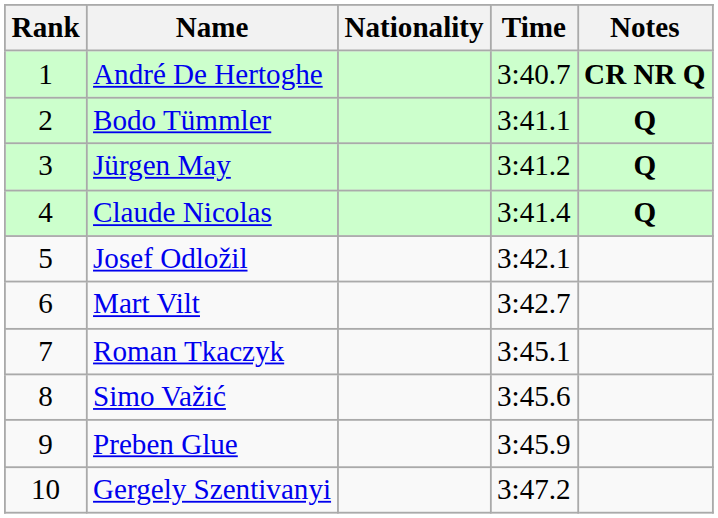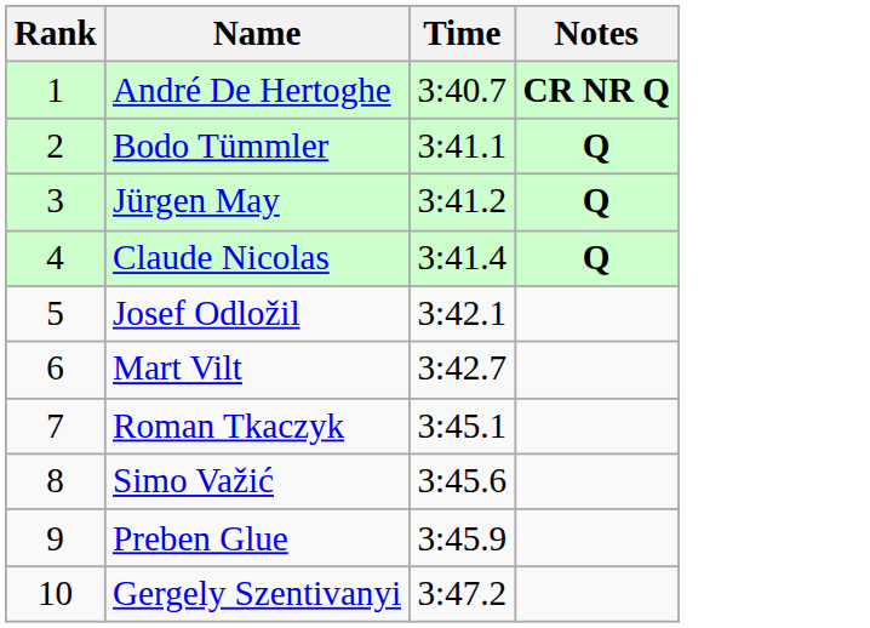 <table class="wikitable sortable" style="text-align:center">
 <tr>
 <th>Rank</th>
 <th>Name</th>
-<th>Nationality</th>
 <th>Time</th>
 <th>Notes</th>
 </tr>
 <tr bgcolor=ccffcc>
 <td>1</td>
 <td align=left><a href='#'>André De Hertoghe</a></td>
-<td align=left></td>
 <td>3:40.7</td>
 <td><strong>CR NR Q</strong></td>
 </tr>
 <tr bgcolor=ccffcc>
 <td>2</td>
 <td align=left><a href='#'>Bodo Tümmler</a></td>
-<td align=left></td>
 <td>3:41.1</td>
 <td><strong>Q</strong></td>
 </tr>
 <tr bgcolor=ccffcc>
 <td>3</td>
 <td align=left><a href='#'>Jürgen May</a></td>
-<td align=left></td>
 <td>3:41.2</td>
 <td><strong>Q</strong></td>
 </tr>
 <tr bgcolor=ccffcc>
 <td>4</td>
 <td align=left><a href='#'>Claude Nicolas</a></td>
-<td align=left></td>
 <td>3:41.4</td>
 <td><strong>Q</strong></td>
 </tr>
 <tr>
 <td>5</td>
 <td align=left><a href='#'>Josef Odložil</a></td>
-<td align=left></td>
 <td>3:42.1</td>
 <td></td>
 </tr>
 <tr>
 <td>6</td>
 <td align=left><a href='#'>Mart Vilt</a></td>
-<td align=left></td>
 <td>3:42.7</td>
 <td></td>
 </tr>
 <tr>
 <td>7</td>
 <td align=left><a href='#'>Roman Tkaczyk</a></td>
-<td align=left></td>
 <td>3:45.1</td>
 <td></td>
 </tr>
 <tr>
 <td>8</td>
 <td align=left><a href='#'>Simo Važić</a></td>
-<td align=left></td>
 <td>3:45.6</td>
 <td></td>
 </tr>
 <tr>
 <td>9</td>
 <td align=left><a href='#'>Preben Glue</a></td>
-<td align=left></td>
 <td>3:45.9</td>
 <td></td>
 </tr>
 <tr>
 <td>10</td>
 <td align=left><a href='#'>Gergely Szentivanyi</a></td>
-<td align=left></td>
 <td>3:47.2</td>
 <td></td>
 </tr>
 </table>
